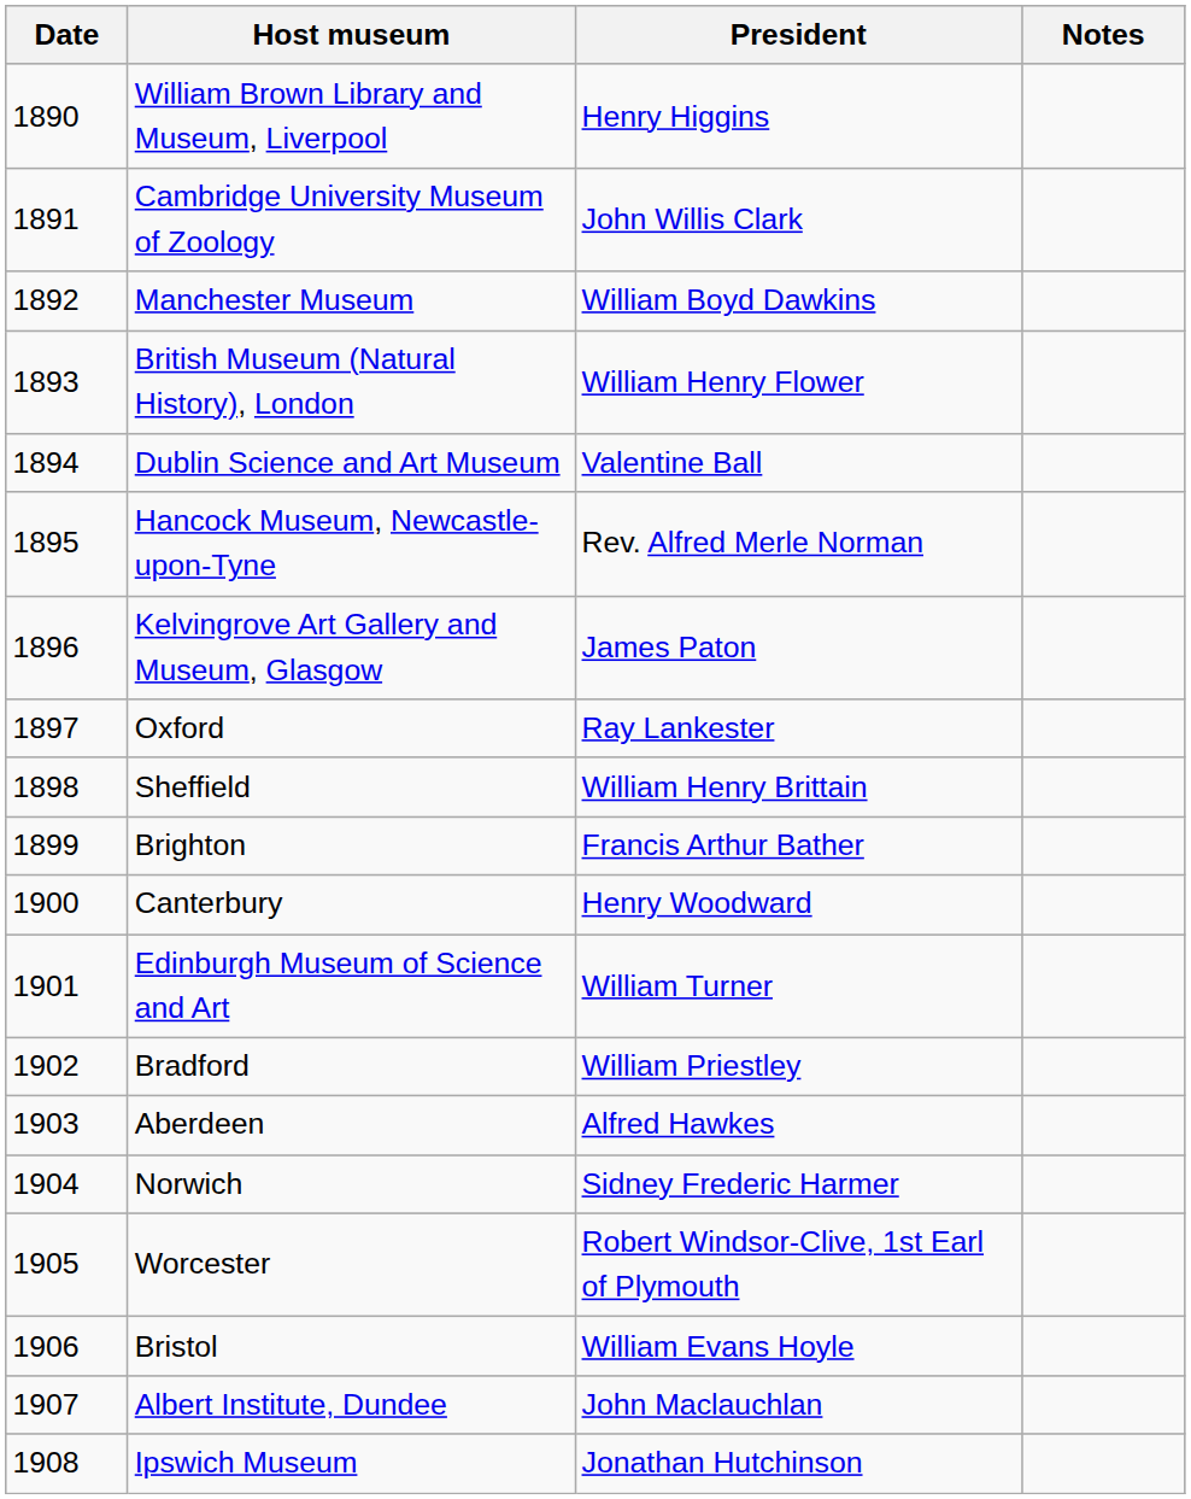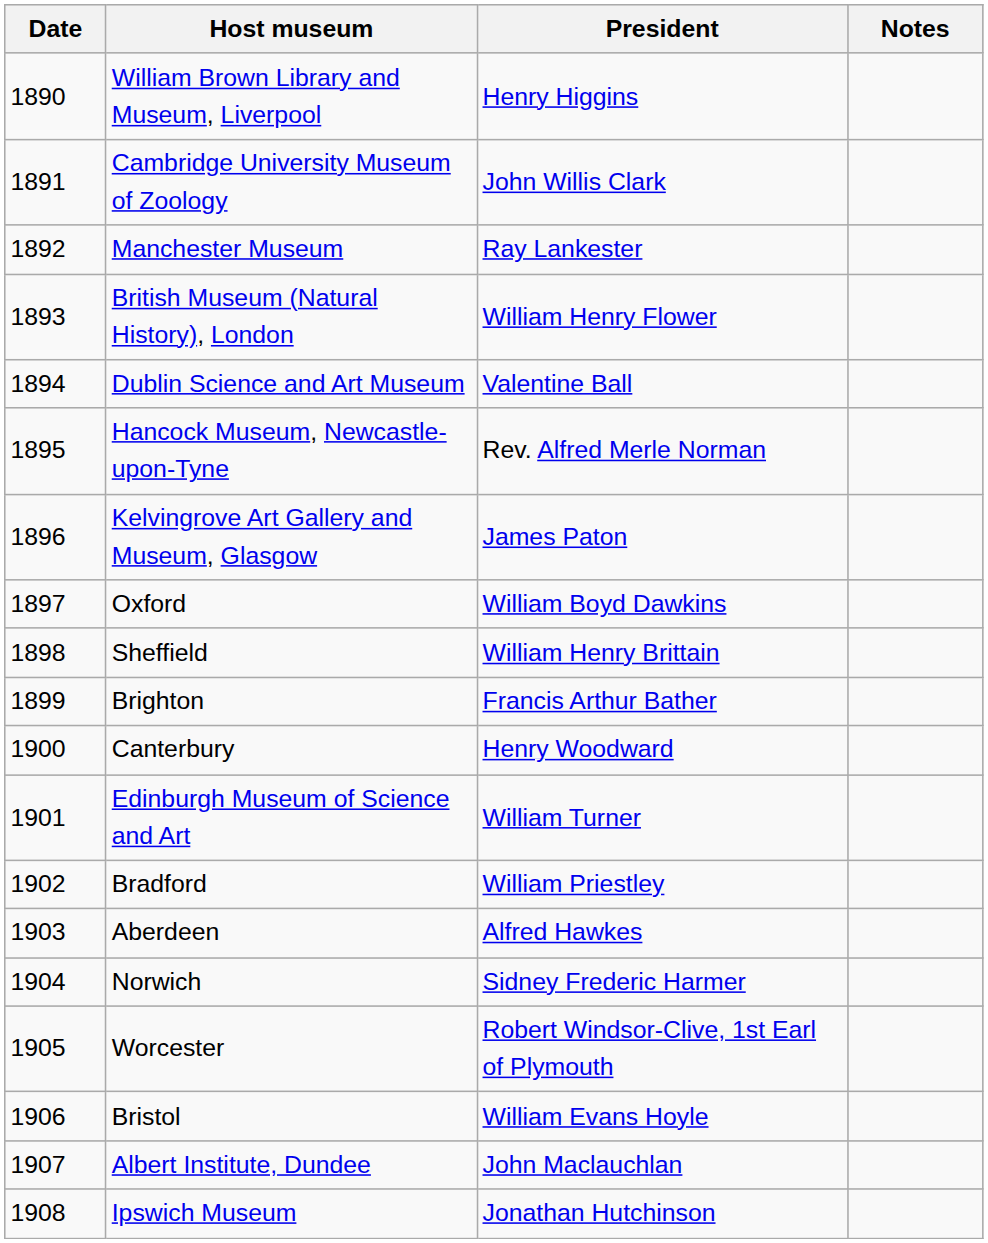 <table class="wikitable sortable plainrowheaders" style="width:50%; border:0; text-align:left; line-height:150%;">
 <tr>
 <th scope="col"  style="width:10px">Date</th>
 <th scope="col"  style="width:150px">Host museum</th>
 <th scope="col"  style="width:150px">President</th>
 <th scope="col"  style="width:50px"  class="unsortable">Notes</th>
 </tr>
 <tr>
 <td>1890</td>
 <td><a href='#'>William Brown Library and Museum</a>, <a href='#'>Liverpool</a></td>
 <td><a href='#'>Henry Higgins</a></td>
 <td></td>
 </tr>
 <tr>
 <td>1891</td>
 <td><a href='#'>Cambridge University Museum of Zoology</a></td>
 <td><a href='#'>John Willis Clark</a></td>
 <td></td>
 </tr>
 <tr>
 <td>1892</td>
 <td><a href='#'>Manchester Museum</a></td>
-<td><a href='#'>William Boyd Dawkins</a></td>
+<td><a href='#'>Ray Lankester</a></td>
 <td></td>
 </tr>
 <tr>
 <td>1893</td>
 <td><a href='#'>British Museum (Natural History)</a>, <a href='#'>London</a></td>
 <td><a href='#'>William Henry Flower</a></td>
 <td></td>
 </tr>
 <tr>
 <td>1894</td>
 <td><a href='#'>Dublin Science and Art Museum</a></td>
 <td><a href='#'>Valentine Ball</a></td>
 <td></td>
 </tr>
 <tr>
 <td>1895</td>
 <td><a href='#'>Hancock Museum</a>, <a href='#'>Newcastle-upon-Tyne</a></td>
 <td>Rev. <a href='#'>Alfred Merle Norman</a></td>
 <td></td>
 </tr>
 <tr>
 <td>1896</td>
 <td><a href='#'>Kelvingrove Art Gallery and Museum</a>, <a href='#'>Glasgow</a></td>
 <td><a href='#'>James Paton</a></td>
 <td></td>
 </tr>
 <tr>
 <td>1897</td>
 <td>Oxford</td>
-<td><a href='#'>Ray Lankester</a></td>
+<td><a href='#'>William Boyd Dawkins</a></td>
 <td></td>
 </tr>
 <tr>
 <td>1898</td>
 <td>Sheffield</td>
 <td><a href='#'>William Henry Brittain</a></td>
 <td></td>
 </tr>
 <tr>
 <td>1899</td>
 <td>Brighton</td>
 <td><a href='#'>Francis Arthur Bather</a></td>
 <td></td>
 </tr>
 <tr>
 <td>1900</td>
 <td>Canterbury</td>
 <td><a href='#'>Henry Woodward</a></td>
 <td></td>
 </tr>
 <tr>
 <td>1901</td>
 <td><a href='#'>Edinburgh Museum of Science and Art</a></td>
 <td><a href='#'>William Turner</a></td>
 <td></td>
 </tr>
 <tr>
 <td>1902</td>
 <td>Bradford</td>
 <td><a href='#'>William Priestley</a></td>
 <td></td>
 </tr>
 <tr>
 <td>1903</td>
 <td>Aberdeen</td>
 <td><a href='#'>Alfred Hawkes</a></td>
 <td></td>
 </tr>
 <tr>
 <td>1904</td>
 <td>Norwich</td>
 <td><a href='#'>Sidney Frederic Harmer</a></td>
 <td></td>
 </tr>
 <tr>
 <td>1905</td>
 <td>Worcester</td>
 <td><a href='#'>Robert Windsor-Clive, 1st Earl of Plymouth</a></td>
 <td></td>
 </tr>
 <tr>
 <td>1906</td>
 <td>Bristol</td>
 <td><a href='#'>William Evans Hoyle</a></td>
 <td></td>
 </tr>
 <tr>
 <td>1907</td>
 <td><a href='#'>Albert Institute, Dundee</a></td>
 <td><a href='#'>John Maclauchlan</a></td>
 <td></td>
 </tr>
 <tr>
 <td>1908</td>
 <td><a href='#'>Ipswich Museum</a></td>
 <td><a href='#'>Jonathan Hutchinson</a></td>
 <td></td>
 </tr>
 </table>
